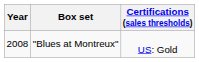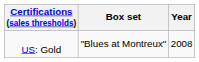 <table class="wikitable">
 <tr>
+<th><a href='#'>Certifications</a><br><small>(<a href='#'>sales thresholds</a>)</small></th>
+<th>Box set</th>
 <th>Year</th>
-<th>Box set</th>
-<th><a href='#'>Certifications</a><br><small>(<a href='#'>sales thresholds</a>)</small></th>
 </tr>
 <tr style="text-align:center;">
+<td><br><a href='#'>US</a>: Gold </td>
+<td align="left">"Blues at Montreux"</td>
 <td>2008</td>
-<td align="left">"Blues at Montreux"</td>
-<td><br><a href='#'>US</a>: Gold </td>
 </tr>
 </table>
